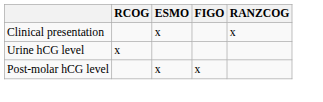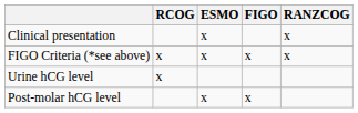 <table class="wikitable">
 <tr>
 <th></th>
 <th>RCOG</th>
 <th>ESMO</th>
 <th>FIGO</th>
 <th>RANZCOG</th>
 </tr>
 <tr>
 <td>Clinical presentation</td>
 <td></td>
 <td>x</td>
 <td></td>
+<td>x</td>
+</tr>
+<tr>
+<td>FIGO Criteria (*see above)</td>
+<td>x</td>
+<td>x</td>
+<td>x</td>
 <td>x</td>
 </tr>
 <tr>
 <td>Urine hCG level</td>
 <td>x</td>
 <td></td>
 <td></td>
 <td></td>
 </tr>
 <tr>
 <td>Post-molar hCG level</td>
 <td></td>
 <td>x</td>
 <td>x</td>
 <td></td>
 </tr>
 </table>
